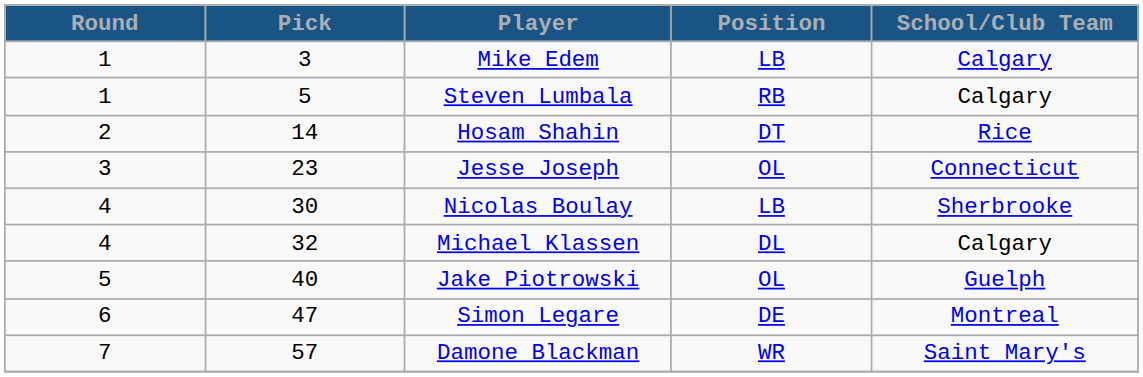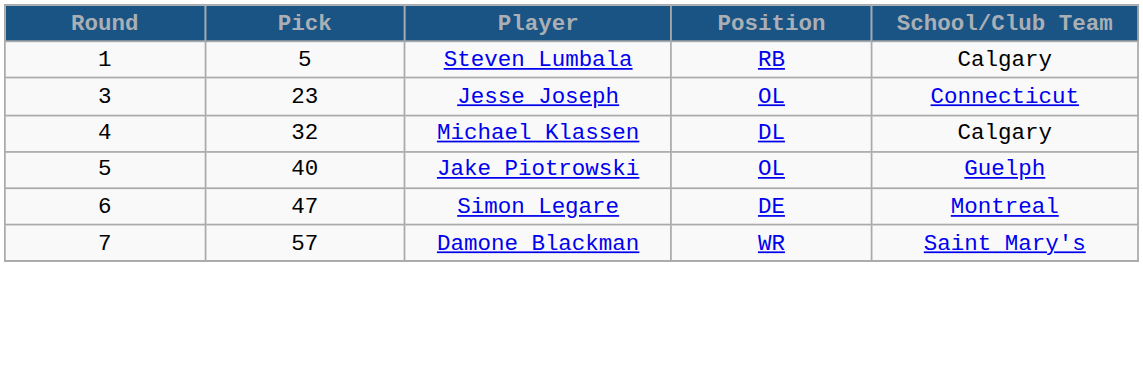 <table class="wikitable sortable">
 <tr>
 <th style="background:#1A5484;color:#A9AFB5;" width="15%">Round</th>
 <th style="background:#1A5484;color:#A9AFB5;" width="15%">Pick</th>
 <th style="background:#1A5484;color:#A9AFB5;" width="20%">Player</th>
 <th style="background:#1A5484;color:#A9AFB5;" width="15%">Position</th>
 <th style="background:#1A5484;color:#A9AFB5;" width="20%">School/Club Team</th>
 </tr>
 <tr align="center">
 <td align=center>1</td>
-<td>3</td>
-<td><a href='#'>Mike Edem</a></td>
-<td><a href='#'>LB</a></td>
-<td><a href='#'>Calgary</a></td>
-</tr>
-<tr align="center">
-<td align=center>1</td>
 <td>5</td>
 <td><a href='#'>Steven Lumbala</a></td>
 <td><a href='#'>RB</a></td>
 <td>Calgary</td>
-</tr>
-<tr align="center">
-<td align=center>2</td>
-<td>14</td>
-<td><a href='#'>Hosam Shahin</a></td>
-<td><a href='#'>DT</a></td>
-<td><a href='#'>Rice</a></td>
 </tr>
 <tr align="center">
 <td align=center>3</td>
 <td>23</td>
 <td><a href='#'>Jesse Joseph</a></td>
 <td><a href='#'>OL</a></td>
 <td><a href='#'>Connecticut</a></td>
-</tr>
-<tr align="center">
-<td align=center>4</td>
-<td>30</td>
-<td><a href='#'>Nicolas Boulay</a></td>
-<td><a href='#'>LB</a></td>
-<td><a href='#'>Sherbrooke</a></td>
 </tr>
 <tr align="center">
 <td align=center>4</td>
 <td>32</td>
 <td><a href='#'>Michael Klassen</a></td>
 <td><a href='#'>DL</a></td>
 <td>Calgary</td>
 </tr>
 <tr align="center">
 <td align=center>5</td>
 <td>40</td>
 <td><a href='#'>Jake Piotrowski</a></td>
 <td><a href='#'>OL</a></td>
 <td><a href='#'>Guelph</a></td>
 </tr>
 <tr align="center">
 <td align=center>6</td>
 <td>47</td>
 <td><a href='#'>Simon Legare</a></td>
 <td><a href='#'>DE</a></td>
 <td><a href='#'>Montreal</a></td>
 </tr>
 <tr align="center">
 <td align=center>7</td>
 <td>57</td>
 <td><a href='#'>Damone Blackman</a></td>
 <td><a href='#'>WR</a></td>
 <td><a href='#'>Saint Mary's</a></td>
 </tr>
 <tr>
 </tr>
 </table>
